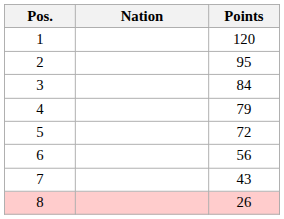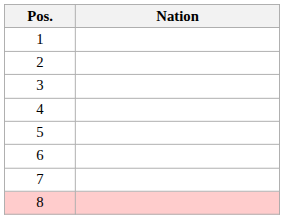 <table class="wikitable gauche" cellspacing="1" style="width:300px;">
 <tr style="text-align:center; background:#efefef;">
 <th style="width:70px;">Pos.</th>
 <th>Nation</th>
-<th style="width:70px;">Points</th>
 </tr>
 <tr style="vertical-align:top; text-align:center; background:#fff;">
 <td>1</td>
 <td style="text-align:left;"></td>
-<td>120</td>
 </tr>
 <tr style="vertical-align:top; text-align:center; background:#fff;">
 <td>2</td>
 <td style="text-align:left;"></td>
-<td>95</td>
 </tr>
 <tr style="vertical-align:top; text-align:center; background:#fff;">
 <td>3</td>
 <td style="text-align:left;"></td>
-<td>84</td>
 </tr>
 <tr style="vertical-align:top; text-align:center; background:#fff;">
 <td>4</td>
 <td style="text-align:left;"></td>
-<td>79</td>
 </tr>
 <tr style="vertical-align:top; text-align:center; background:#fff;">
 <td>5</td>
 <td style="text-align:left;"></td>
-<td>72</td>
 </tr>
 <tr style="vertical-align:top; text-align:center; background:#fff;">
 <td>6</td>
 <td style="text-align:left;"></td>
-<td>56</td>
 </tr>
 <tr style="vertical-align:top; text-align:center; background:#fff;">
 <td>7</td>
 <td style="text-align:left;"></td>
-<td>43</td>
 </tr>
 <tr style="vertical-align:top; text-align:center; background:#ffcccc;">
 <td>8</td>
 <td style="text-align:left;"></td>
-<td>26</td>
 </tr>
 </table>
